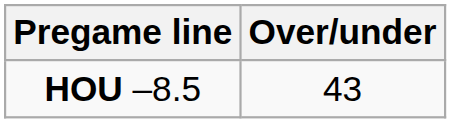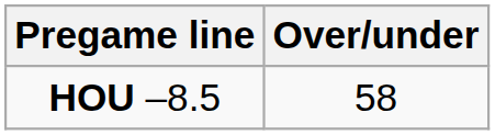 <table class="wikitable">
 <tr align="center">
 <th style=>Pregame line</th>
 <th style=>Over/under</th>
 </tr>
 <tr align="center">
 <td><strong>HOU</strong> –8.5</td>
-<td>43</td>
+<td>58</td>
 </tr>
 </table>
